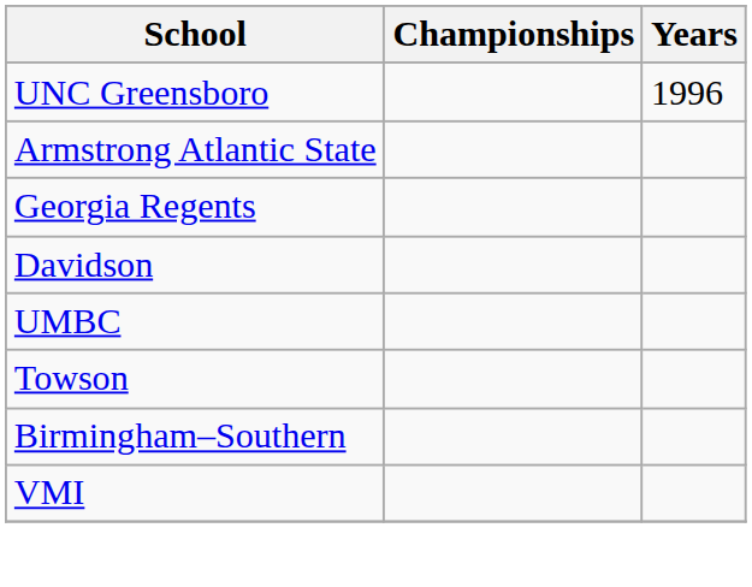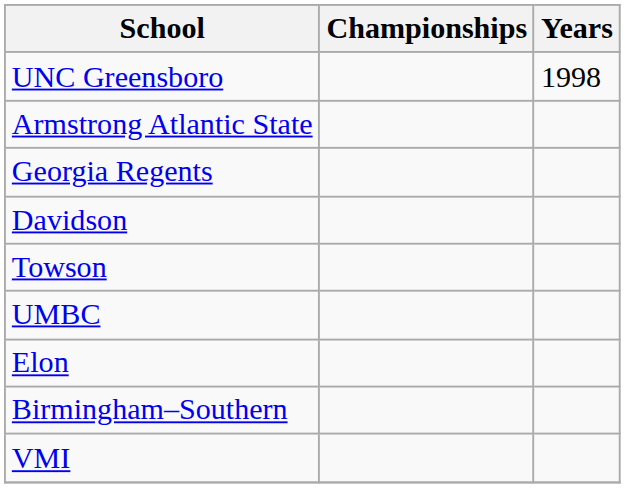 <table class="wikitable">
 <tr>
 <th>School</th>
 <th>Championships</th>
 <th>Years</th>
 </tr>
 <tr>
 <td><a href='#'>UNC Greensboro</a></td>
 <td></td>
-<td>1996</td>
+<td>1998</td>
 </tr>
 <tr>
 <td><a href='#'>Armstrong Atlantic State</a></td>
 <td></td>
 <td></td>
 </tr>
 <tr>
 <td><a href='#'>Georgia Regents</a></td>
 <td></td>
 <td></td>
 </tr>
 <tr>
 <td><a href='#'>Davidson</a></td>
 <td></td>
 <td></td>
 </tr>
 <tr>
+<td><a href='#'>Towson</a></td>
+<td></td>
+<td></td>
+</tr>
+<tr>
 <td><a href='#'>UMBC</a></td>
 <td></td>
 <td></td>
 </tr>
 <tr>
-<td><a href='#'>Towson</a></td>
+<td><a href='#'>Elon</a></td>
 <td></td>
 <td></td>
 </tr>
 <tr>
 <td><a href='#'>Birmingham–Southern</a></td>
 <td></td>
 <td></td>
 </tr>
 <tr>
 <td><a href='#'>VMI</a></td>
 <td></td>
 <td></td>
 </tr>
 <tr>
 </tr>
 </table>
